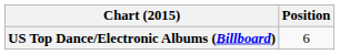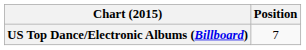 <table class="wikitable plainrowheaders" style="text-align:center">
 <tr>
 <th scope="col">Chart (2015)</th>
 <th scope="col">Position</th>
 </tr>
 <tr>
 <th scope="row">US Top Dance/Electronic Albums (<em><a href='#'>Billboard</a></em>)</th>
-<td>6</td>
+<td>7</td>
 </tr>
 </table>
